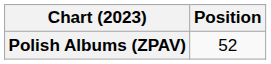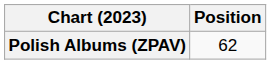 <table class="wikitable sortable plainrowheaders" style="text-align:center">
 <tr>
 <th scope="col">Chart (2023)</th>
 <th scope="col">Position</th>
 </tr>
 <tr>
 <th scope="row">Polish Albums (ZPAV)</th>
-<td>52</td>
+<td>62</td>
 </tr>
 </table>
